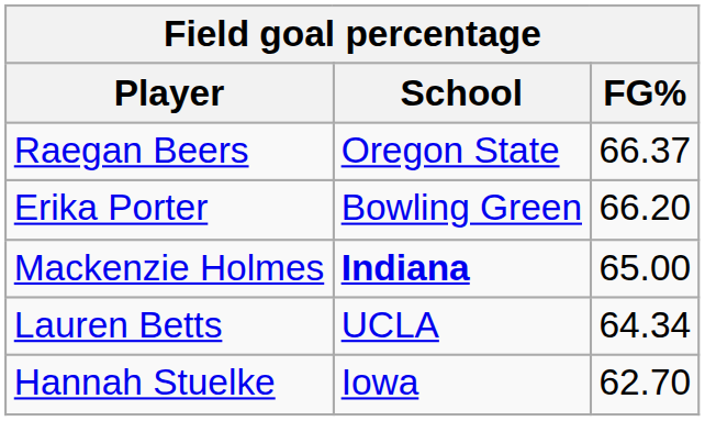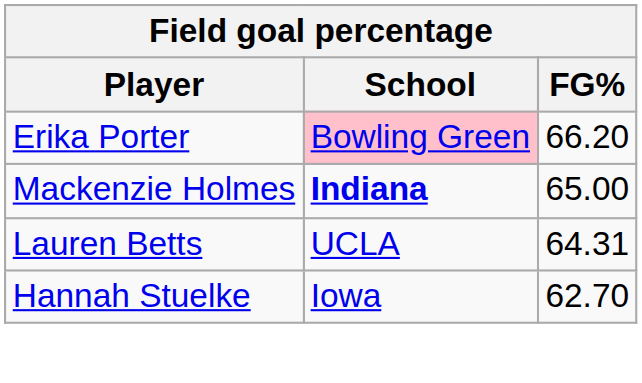 <table class="wikitable sortable style="text-align: center;">
 <tr>
 <th colspan=3>Field goal percentage</th>
 </tr>
 <tr>
 <th>Player</th>
 <th>School</th>
 <th style=width:2em>FG%</th>
 </tr>
 <tr>
-<td><a href='#'>Raegan Beers</a></td>
-<td><a href='#'>Oregon State</a></td>
-<td align=center>66.37</td>
-</tr>
-<tr>
 <td><a href='#'>Erika Porter</a></td>
-<td><a href='#'>Bowling Green</a></td>
+<td style="background: pink;"><a href='#'>Bowling Green</a></td>
 <td align=center>66.20</td>
 </tr>
 <tr>
 <td><a href='#'>Mackenzie Holmes</a></td>
 <td><strong><a href='#'>Indiana</a></strong></td>
 <td align=center>65.00</td>
 </tr>
 <tr>
 <td><a href='#'>Lauren Betts</a></td>
 <td><a href='#'>UCLA</a></td>
-<td align=center>64.34</td>
+<td align=center>64.31</td>
 </tr>
 <tr>
 <td><a href='#'>Hannah Stuelke</a></td>
 <td><a href='#'>Iowa</a></td>
 <td align=center>62.70</td>
 </tr>
 </table>
